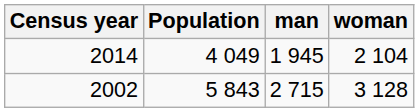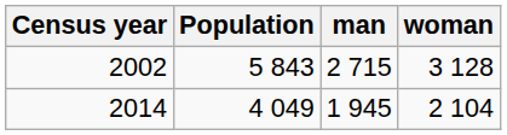 <table class="wikitable" style="text-align:right">
 <tr>
 <th>Census year</th>
 <th>Population</th>
 <th>man</th>
 <th>woman</th>
 </tr>
 <tr>
+<td>2002</td>
+<td>5 843</td>
+<td>2 715</td>
+<td>3 128</td>
+</tr>
+<tr>
 <td>2014</td>
 <td> 4 049</td>
 <td>1 945</td>
 <td>2 104</td>
 </tr>
-<tr>
-<td>2002</td>
-<td>5 843</td>
-<td>2 715</td>
-<td>3 128</td>
-</tr>
 </table>
